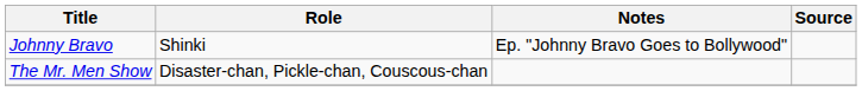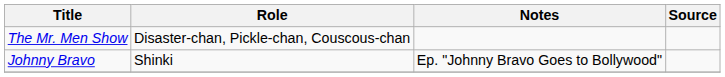 <table class="wikitable sortable plainrowheaders">
 <tr>
 <th>Title</th>
 <th>Role</th>
 <th class="unsortable">Notes</th>
 <th class="unsortable">Source</th>
 </tr>
 <tr>
+<td><em><a href='#'>The Mr. Men Show</a></em></td>
+<td>Disaster-chan, Pickle-chan, Couscous-chan</td>
+<td></td>
+<td></td>
+</tr>
+<tr>
 <td><em><a href='#'>Johnny Bravo</a></em></td>
 <td>Shinki</td>
 <td>Ep. "Johnny Bravo Goes to Bollywood"</td>
 <td></td>
 </tr>
 <tr>
-<td><em><a href='#'>The Mr. Men Show</a></em></td>
-<td>Disaster-chan, Pickle-chan, Couscous-chan</td>
-<td></td>
-<td></td>
-</tr>
-<tr>
 </tr>
 </table>
